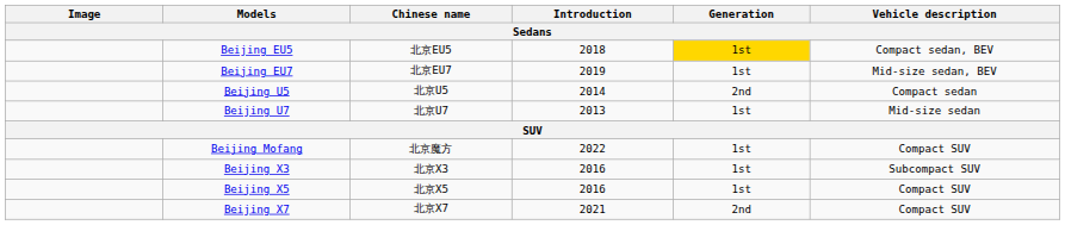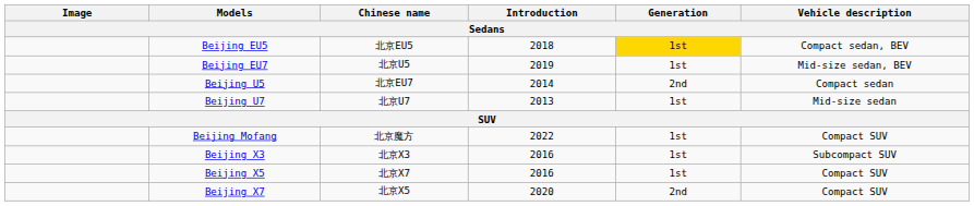 <table class="wikitable sortable" style="text-align: center; width: 100%">
 <tr>
 <th class="unsortable" width="15%">Image</th>
 <th>Models</th>
 <th>Chinese name</th>
 <th>Introduction</th>
 <th class="unsortable">Generation</th>
 <th>Vehicle description</th>
 </tr>
 <tr>
 <th colspan="6">Sedans</th>
 </tr>
 <tr>
 <td></td>
 <td><a href='#'>Beijing EU5</a></td>
 <td>北京EU5</td>
 <td>2018</td>
 <td style="background: gold;">1st</td>
 <td>Compact sedan, BEV</td>
 </tr>
 <tr>
 <td></td>
 <td><a href='#'>Beijing EU7</a></td>
-<td>北京EU7</td>
+<td>北京U5</td>
 <td>2019</td>
 <td>1st</td>
 <td>Mid-size sedan, BEV</td>
 </tr>
 <tr>
 <td></td>
 <td><a href='#'>Beijing U5</a></td>
-<td>北京U5</td>
+<td>北京EU7</td>
 <td>2014</td>
 <td>2nd</td>
 <td>Compact sedan</td>
 </tr>
 <tr>
 <td></td>
 <td><a href='#'>Beijing U7</a></td>
 <td>北京U7</td>
 <td>2013</td>
 <td>1st</td>
 <td>Mid-size sedan</td>
 </tr>
 <tr>
 <th colspan="6">SUV</th>
 </tr>
 <tr>
 <td></td>
 <td><a href='#'>Beijing Mofang</a></td>
 <td>北京魔方</td>
 <td>2022</td>
 <td>1st</td>
 <td>Compact SUV</td>
 </tr>
 <tr>
 <td></td>
 <td><a href='#'>Beijing X3</a></td>
 <td>北京X3</td>
 <td>2016</td>
 <td>1st</td>
 <td>Subcompact SUV</td>
 </tr>
 <tr>
 <td></td>
 <td><a href='#'>Beijing X5</a></td>
-<td>北京X5</td>
+<td>北京X7</td>
 <td>2016</td>
 <td>1st</td>
 <td>Compact SUV</td>
 </tr>
 <tr>
 <td></td>
 <td><a href='#'>Beijing X7</a></td>
-<td>北京X7</td>
-<td>2021</td>
+<td>北京X5</td>
+<td>2020</td>
 <td>2nd</td>
 <td>Compact SUV</td>
 </tr>
 </table>
